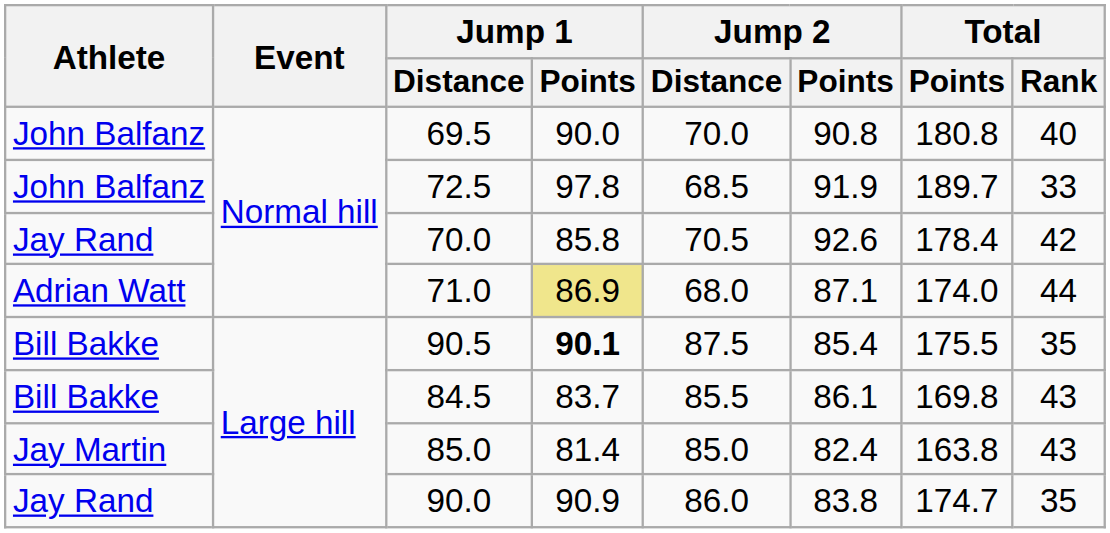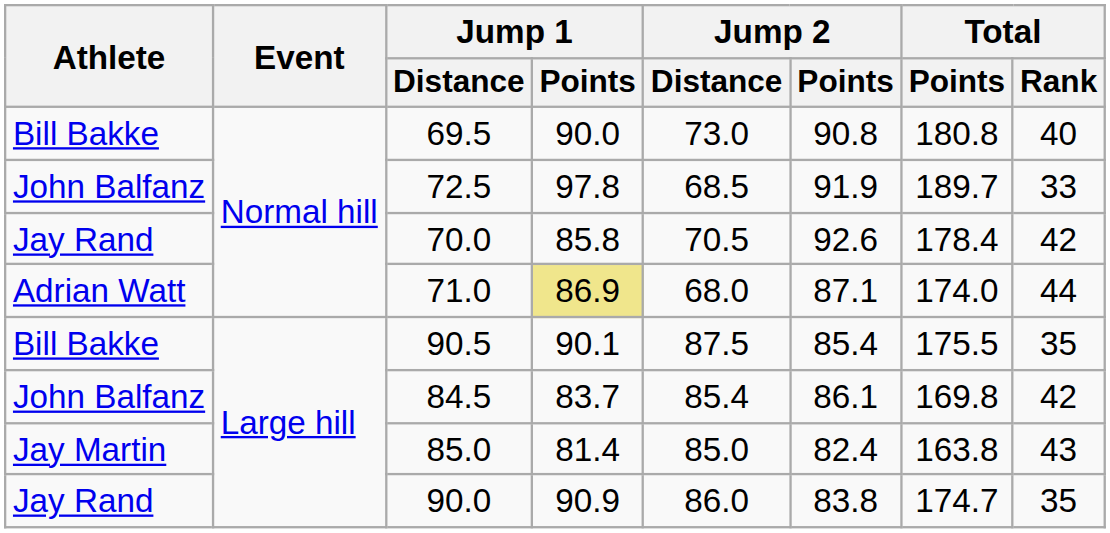 <table class=wikitable style="font-size:90%; text-align:center">
 <tr>
 <th rowspan=2>Athlete</th>
 <th rowspan=2>Event</th>
 <th colspan=2>Jump 1</th>
 <th colspan=2>Jump 2</th>
 <th colspan=2>Total</th>
 </tr>
 <tr style=font-size:95%>
 <th>Distance</th>
 <th>Points</th>
 <th>Distance</th>
 <th>Points</th>
 <th>Points</th>
 <th>Rank</th>
 </tr>
 <tr>
-<td align=left><a href='#'>John Balfanz</a></td>
+<td align=left><a href='#'>Bill Bakke</a></td>
 <td align=left rowspan=4><a href='#'>Normal hill</a></td>
 <td>69.5</td>
 <td>90.0</td>
-<td>70.0</td>
+<td>73.0</td>
 <td>90.8</td>
 <td>180.8</td>
 <td>40</td>
 </tr>
 <tr>
 <td align=left><a href='#'>John Balfanz</a></td>
 <td>72.5</td>
 <td>97.8</td>
 <td>68.5</td>
 <td>91.9</td>
 <td>189.7</td>
 <td>33</td>
 </tr>
 <tr>
 <td align=left><a href='#'>Jay Rand</a></td>
 <td>70.0</td>
 <td>85.8</td>
 <td>70.5</td>
 <td>92.6</td>
 <td>178.4</td>
 <td>42</td>
 </tr>
 <tr>
 <td align=left><a href='#'>Adrian Watt</a></td>
 <td>71.0</td>
 <td style="background: khaki;">86.9</td>
 <td>68.0</td>
 <td>87.1</td>
 <td>174.0</td>
 <td>44</td>
 </tr>
 <tr>
 <td align=left><a href='#'>Bill Bakke</a></td>
 <td align=left rowspan=4><a href='#'>Large hill</a></td>
 <td>90.5</td>
-<td><strong>90.1</strong></td>
+<td>90.1</td>
 <td>87.5</td>
 <td>85.4</td>
 <td>175.5</td>
 <td>35</td>
 </tr>
 <tr>
-<td align=left><a href='#'>Bill Bakke</a></td>
+<td align=left><a href='#'>John Balfanz</a></td>
 <td>84.5</td>
 <td>83.7</td>
-<td>85.5</td>
+<td>85.4</td>
 <td>86.1</td>
 <td>169.8</td>
-<td>43</td>
+<td>42</td>
 </tr>
 <tr>
 <td align=left><a href='#'>Jay Martin</a></td>
 <td>85.0</td>
 <td>81.4</td>
 <td>85.0</td>
 <td>82.4</td>
 <td>163.8</td>
 <td>43</td>
 </tr>
 <tr>
 <td align=left><a href='#'>Jay Rand</a></td>
 <td>90.0</td>
 <td>90.9</td>
 <td>86.0</td>
 <td>83.8</td>
 <td>174.7</td>
 <td>35</td>
 </tr>
 </table>
